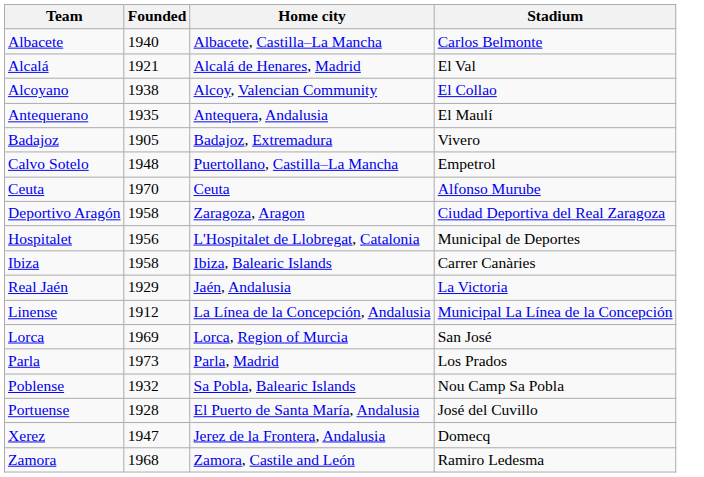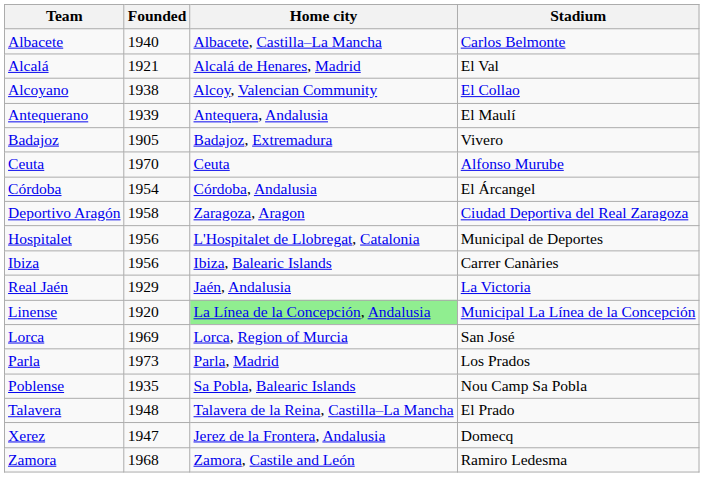 <table class="wikitable sortable">
 <tr>
 <th>Team</th>
 <th>Founded</th>
 <th>Home city</th>
 <th>Stadium</th>
 </tr>
 <tr>
 <td><a href='#'>Albacete</a></td>
 <td>1940</td>
 <td><a href='#'>Albacete</a>, <a href='#'>Castilla–La Mancha</a></td>
 <td><a href='#'>Carlos Belmonte</a></td>
 </tr>
 <tr>
 <td><a href='#'>Alcalá</a></td>
 <td>1921</td>
 <td><a href='#'>Alcalá de Henares</a>, <a href='#'>Madrid</a></td>
 <td>El Val</td>
 </tr>
 <tr>
 <td><a href='#'>Alcoyano</a></td>
 <td>1938</td>
 <td><a href='#'>Alcoy</a>, <a href='#'>Valencian Community</a></td>
 <td><a href='#'>El Collao</a></td>
 </tr>
 <tr>
 <td><a href='#'>Antequerano</a></td>
-<td>1935</td>
+<td>1939</td>
 <td><a href='#'>Antequera</a>, <a href='#'>Andalusia</a></td>
 <td>El Maulí</td>
 </tr>
 <tr>
 <td><a href='#'>Badajoz</a></td>
 <td>1905</td>
 <td><a href='#'>Badajoz</a>, <a href='#'>Extremadura</a></td>
 <td>Vivero</td>
 </tr>
 <tr>
-<td><a href='#'>Calvo Sotelo</a></td>
-<td>1948</td>
-<td><a href='#'>Puertollano</a>, <a href='#'>Castilla–La Mancha</a></td>
-<td>Empetrol</td>
-</tr>
-<tr>
 <td><a href='#'>Ceuta</a></td>
 <td>1970</td>
 <td><a href='#'>Ceuta</a></td>
 <td><a href='#'>Alfonso Murube</a></td>
+</tr>
+<tr>
+<td><a href='#'>Córdoba</a></td>
+<td>1954</td>
+<td><a href='#'>Córdoba</a>, <a href='#'>Andalusia</a></td>
+<td>El Árcangel</td>
 </tr>
 <tr>
 <td><a href='#'>Deportivo Aragón</a></td>
 <td>1958</td>
 <td><a href='#'>Zaragoza</a>, <a href='#'>Aragon</a></td>
 <td><a href='#'>Ciudad Deportiva del Real Zaragoza</a></td>
 </tr>
 <tr>
 <td><a href='#'>Hospitalet</a></td>
 <td>1956</td>
 <td><a href='#'>L'Hospitalet de Llobregat</a>, <a href='#'>Catalonia</a></td>
 <td>Municipal de Deportes</td>
 </tr>
 <tr>
 <td><a href='#'>Ibiza</a></td>
-<td>1958</td>
+<td>1956</td>
 <td><a href='#'>Ibiza</a>, <a href='#'>Balearic Islands</a></td>
 <td>Carrer Canàries</td>
 </tr>
 <tr>
 <td><a href='#'>Real Jaén</a></td>
 <td>1929</td>
 <td><a href='#'>Jaén</a>, <a href='#'>Andalusia</a></td>
 <td><a href='#'>La Victoria</a></td>
 </tr>
 <tr>
 <td><a href='#'>Linense</a></td>
-<td>1912</td>
-<td><a href='#'>La Línea de la Concepción</a>, <a href='#'>Andalusia</a></td>
+<td>1920</td>
+<td style="background: lightgreen;"><a href='#'>La Línea de la Concepción</a>, <a href='#'>Andalusia</a></td>
 <td><a href='#'>Municipal La Línea de la Concepción</a></td>
 </tr>
 <tr>
 <td><a href='#'>Lorca</a></td>
 <td>1969</td>
 <td><a href='#'>Lorca</a>, <a href='#'>Region of Murcia</a></td>
 <td>San José</td>
 </tr>
 <tr>
 <td><a href='#'>Parla</a></td>
 <td>1973</td>
 <td><a href='#'>Parla</a>, <a href='#'>Madrid</a></td>
 <td>Los Prados</td>
 </tr>
 <tr>
 <td><a href='#'>Poblense</a></td>
-<td>1932</td>
+<td>1935</td>
 <td><a href='#'>Sa Pobla</a>, <a href='#'>Balearic Islands</a></td>
 <td>Nou Camp Sa Pobla</td>
 </tr>
 <tr>
-<td><a href='#'>Portuense</a></td>
-<td>1928</td>
-<td><a href='#'>El Puerto de Santa María</a>, <a href='#'>Andalusia</a></td>
-<td>José del Cuvillo</td>
+<td><a href='#'>Talavera</a></td>
+<td>1948</td>
+<td><a href='#'>Talavera de la Reina</a>, <a href='#'>Castilla–La Mancha</a></td>
+<td>El Prado</td>
 </tr>
 <tr>
 <td><a href='#'>Xerez</a></td>
 <td>1947</td>
 <td><a href='#'>Jerez de la Frontera</a>, <a href='#'>Andalusia</a></td>
 <td>Domecq</td>
 </tr>
 <tr>
 <td><a href='#'>Zamora</a></td>
 <td>1968</td>
 <td><a href='#'>Zamora</a>, <a href='#'>Castile and León</a></td>
 <td>Ramiro Ledesma</td>
 </tr>
 </table>
